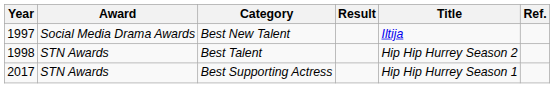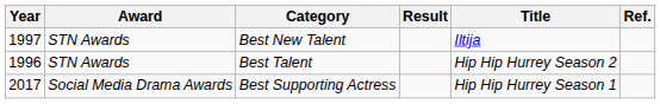 <table class="wikitable">
 <tr>
 <th>Year</th>
 <th>Award</th>
 <th>Category</th>
 <th>Result</th>
 <th>Title</th>
 <th>Ref.</th>
 </tr>
 <tr>
 <td>1997</td>
-<td><em>Social Media Drama Awards</em></td>
+<td><em>STN Awards</em></td>
 <td><em>Best New Talent</em></td>
 <td></td>
 <td><em><a href='#'>Iltija</a></em></td>
 <td></td>
 </tr>
 <tr>
-<td>1998</td>
+<td>1996</td>
 <td><em>STN Awards</em></td>
 <td><em>Best Talent</em></td>
 <td></td>
 <td><em>Hip Hip Hurrey Season 2</em></td>
 <td></td>
 </tr>
 <tr>
 <td>2017</td>
-<td><em>STN Awards</em></td>
+<td><em>Social Media Drama Awards</em></td>
 <td><em>Best Supporting Actress</em></td>
 <td></td>
 <td><em>Hip Hip Hurrey Season 1</em></td>
 <td></td>
 </tr>
 </table>
